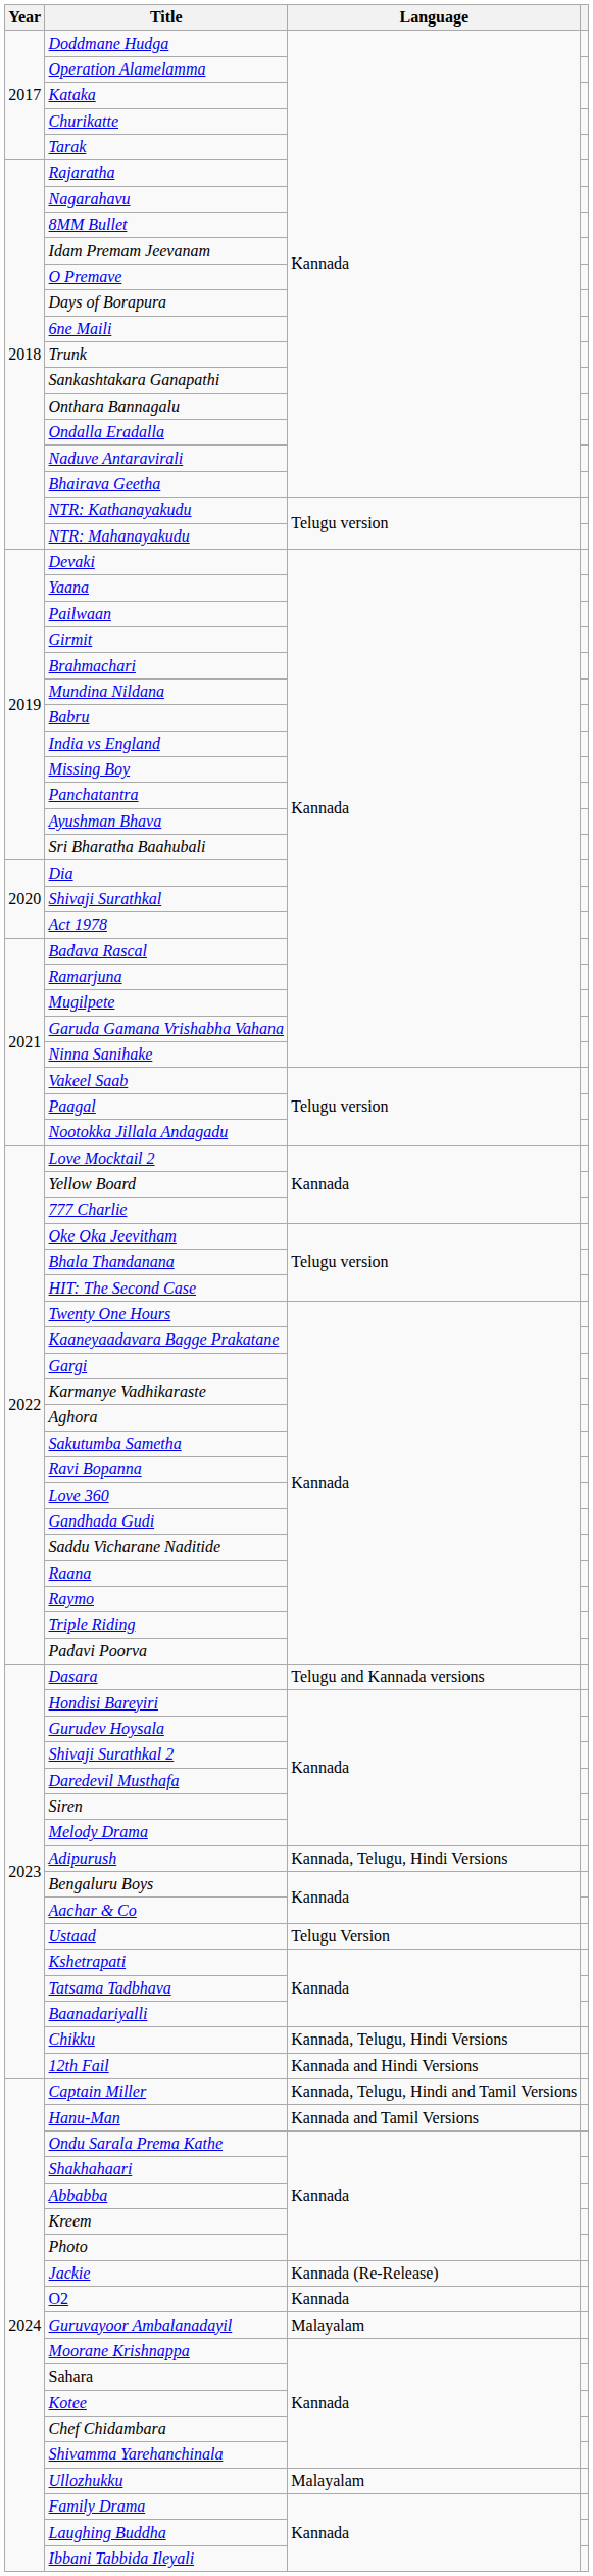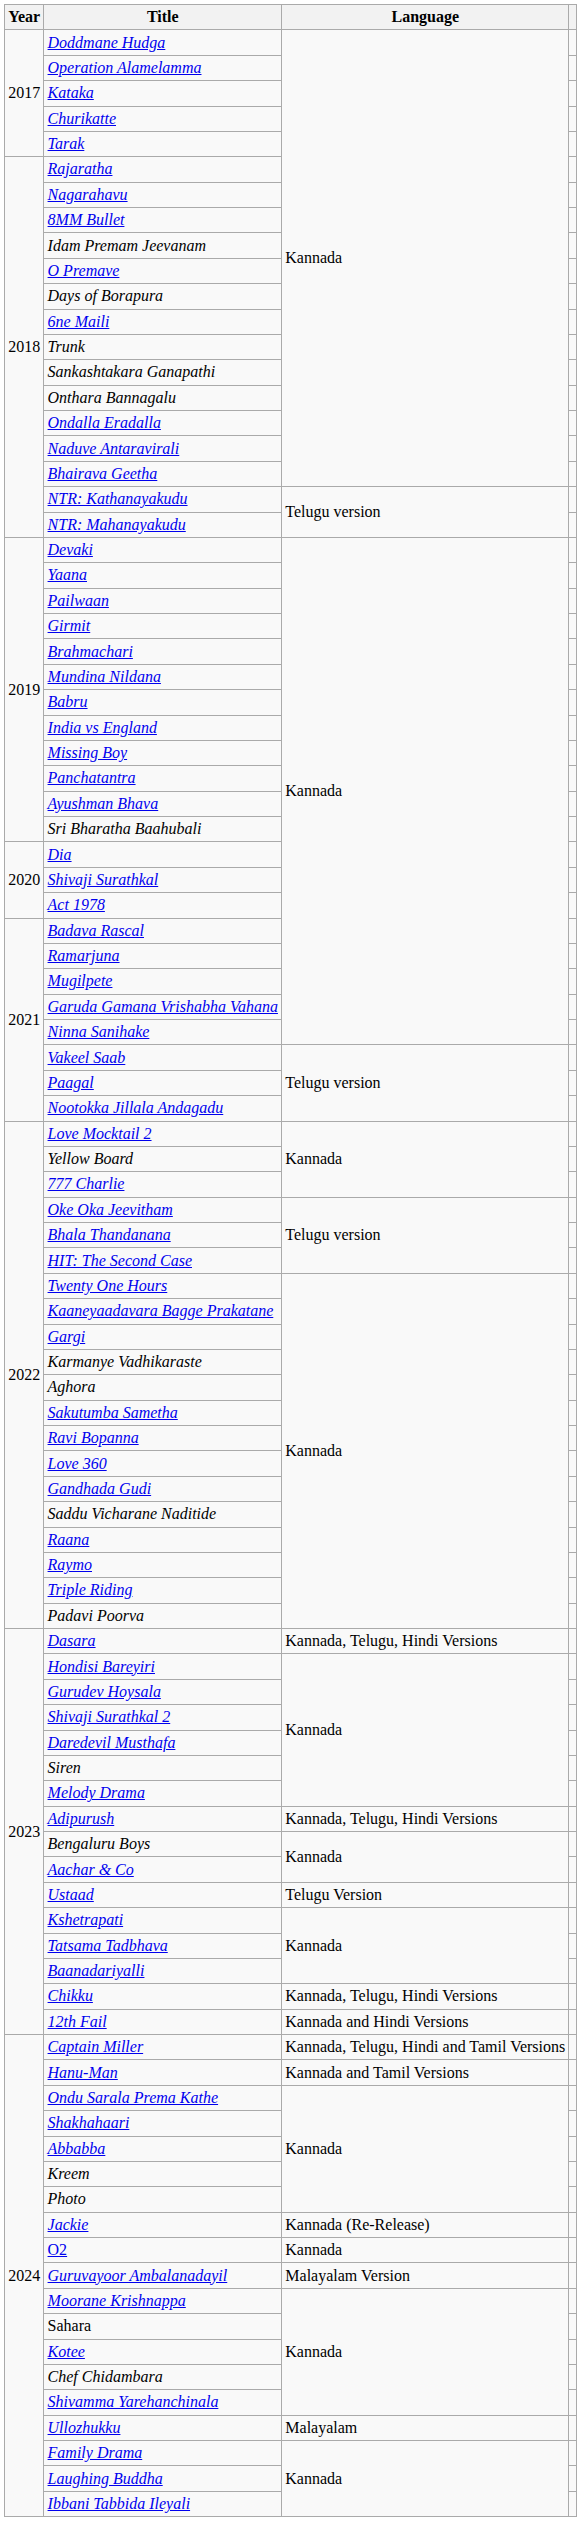 <table class="wikitable sortable">
 <tr>
 <th scope="col">Year</th>
 <th scope="col">Title</th>
 <th scope="col">Language</th>
 <th scope="col" class="unsortable"></th>
 </tr>
 <tr>
 <td rowspan="5">2017</td>
 <td><em><a href='#'>Doddmane Hudga</a></em></td>
 <td rowspan="18">Kannada</td>
 <td></td>
 </tr>
 <tr>
 <td><em><a href='#'>Operation Alamelamma</a></em></td>
 <td></td>
 </tr>
 <tr>
 <td><em><a href='#'>Kataka</a></em></td>
 <td></td>
 </tr>
 <tr>
 <td><em><a href='#'>Churikatte</a></em></td>
 <td></td>
 </tr>
 <tr>
 <td><em><a href='#'>Tarak</a></em></td>
 <td></td>
 </tr>
 <tr>
 <td rowspan="15">2018</td>
 <td><em><a href='#'>Rajaratha</a></em></td>
 <td></td>
 </tr>
 <tr>
 <td><em><a href='#'>Nagarahavu</a></em></td>
 <td></td>
 </tr>
 <tr>
 <td><em><a href='#'>8MM Bullet</a></em></td>
 <td></td>
 </tr>
 <tr>
 <td><em>Idam Premam Jeevanam</em></td>
 <td></td>
 </tr>
 <tr>
 <td><em><a href='#'>O Premave</a></em></td>
 <td></td>
 </tr>
 <tr>
 <td><em>Days of Borapura</em></td>
 <td></td>
 </tr>
 <tr>
 <td><em><a href='#'>6ne Maili</a></em></td>
 <td></td>
 </tr>
 <tr>
 <td><em>Trunk</em></td>
 <td></td>
 </tr>
 <tr>
 <td><em>Sankashtakara Ganapathi</em></td>
 <td></td>
 </tr>
 <tr>
 <td><em>Onthara Bannagalu</em></td>
 <td></td>
 </tr>
 <tr>
 <td><em><a href='#'>Ondalla Eradalla</a></em></td>
 <td></td>
 </tr>
 <tr>
 <td><em><a href='#'>Naduve Antaravirali</a></em></td>
 <td></td>
 </tr>
 <tr>
 <td><em><a href='#'>Bhairava Geetha</a></em></td>
 <td></td>
 </tr>
 <tr>
 <td><em><a href='#'>NTR: Kathanayakudu</a></em></td>
 <td rowspan="2">Telugu version</td>
 <td></td>
 </tr>
 <tr>
 <td><em><a href='#'>NTR: Mahanayakudu</a></em></td>
 <td></td>
 </tr>
 <tr>
 <td rowspan="12">2019</td>
 <td><em><a href='#'>Devaki</a></em></td>
 <td rowspan="20">Kannada</td>
 <td></td>
 </tr>
 <tr>
 <td><em><a href='#'>Yaana</a></em></td>
 <td></td>
 </tr>
 <tr>
 <td><em><a href='#'>Pailwaan</a></em></td>
 <td></td>
 </tr>
 <tr>
 <td><em><a href='#'>Girmit</a></em></td>
 <td></td>
 </tr>
 <tr>
 <td><em><a href='#'>Brahmachari</a></em></td>
 <td></td>
 </tr>
 <tr>
 <td><em><a href='#'>Mundina Nildana</a></em></td>
 <td></td>
 </tr>
 <tr>
 <td><em><a href='#'>Babru</a></em></td>
 <td></td>
 </tr>
 <tr>
 <td><em><a href='#'>India vs England</a></em></td>
 <td></td>
 </tr>
 <tr>
 <td><em><a href='#'>Missing Boy</a></em></td>
 <td></td>
 </tr>
 <tr>
 <td><em><a href='#'>Panchatantra</a></em></td>
 <td></td>
 </tr>
 <tr>
 <td><em><a href='#'>Ayushman Bhava</a></em></td>
 <td></td>
 </tr>
 <tr>
 <td><em>Sri Bharatha Baahubali</em></td>
 <td></td>
 </tr>
 <tr>
 <td rowspan="3">2020</td>
 <td><em><a href='#'>Dia</a></em></td>
 <td></td>
 </tr>
 <tr>
 <td><em><a href='#'>Shivaji Surathkal</a></em></td>
 <td></td>
 </tr>
 <tr>
 <td><em><a href='#'>Act 1978</a></em></td>
 <td></td>
 </tr>
 <tr>
 <td rowspan="8">2021</td>
 <td><em><a href='#'>Badava Rascal</a></em></td>
 <td></td>
 </tr>
 <tr>
 <td><em><a href='#'>Ramarjuna</a></em></td>
 <td></td>
 </tr>
 <tr>
 <td><em><a href='#'>Mugilpete</a></em></td>
 <td></td>
 </tr>
 <tr>
 <td><em><a href='#'>Garuda Gamana Vrishabha Vahana</a></em></td>
 <td></td>
 </tr>
 <tr>
 <td><em><a href='#'>Ninna Sanihake</a></em></td>
 <td></td>
 </tr>
 <tr>
 <td><em><a href='#'>Vakeel Saab</a></em></td>
 <td rowspan="3">Telugu version</td>
 <td></td>
 </tr>
 <tr>
 <td><em><a href='#'>Paagal</a></em></td>
 <td></td>
 </tr>
 <tr>
 <td><em><a href='#'>Nootokka Jillala Andagadu</a></em></td>
 <td></td>
 </tr>
 <tr>
 <td rowspan="20">2022</td>
 <td><em><a href='#'>Love Mocktail 2</a></em></td>
 <td rowspan="3">Kannada</td>
 <td></td>
 </tr>
 <tr>
 <td><em>Yellow Board</em></td>
 <td></td>
 </tr>
 <tr>
 <td><em><a href='#'>777 Charlie</a></em></td>
 <td></td>
 </tr>
 <tr>
 <td><em><a href='#'>Oke Oka Jeevitham</a></em></td>
 <td rowspan="3">Telugu version</td>
 <td></td>
 </tr>
 <tr>
 <td><em><a href='#'>Bhala Thandanana</a></em></td>
 <td></td>
 </tr>
 <tr>
 <td><em><a href='#'>HIT: The Second Case</a></em></td>
 <td></td>
 </tr>
 <tr>
 <td><em><a href='#'>Twenty One Hours</a></em></td>
 <td rowspan="14">Kannada</td>
 <td></td>
 </tr>
 <tr>
 <td><em><a href='#'>Kaaneyaadavara Bagge Prakatane</a></em></td>
 <td></td>
 </tr>
 <tr>
 <td><em><a href='#'>Gargi</a></em></td>
 <td></td>
 </tr>
 <tr>
 <td><em>Karmanye Vadhikaraste</em></td>
 <td></td>
 </tr>
 <tr>
 <td><em>Aghora</em></td>
 <td></td>
 </tr>
 <tr>
 <td><em><a href='#'>Sakutumba Sametha</a></em></td>
 <td></td>
 </tr>
 <tr>
 <td><em><a href='#'>Ravi Bopanna</a></em></td>
 <td></td>
 </tr>
 <tr>
 <td><em><a href='#'>Love 360</a></em></td>
 <td></td>
 </tr>
 <tr>
 <td><em><a href='#'>Gandhada Gudi</a></em></td>
 <td></td>
 </tr>
 <tr>
 <td><em>Saddu Vicharane Naditide</em></td>
 <td></td>
 </tr>
 <tr>
 <td><em><a href='#'>Raana</a></em></td>
 <td></td>
 </tr>
 <tr>
 <td><em><a href='#'>Raymo</a></em></td>
 <td></td>
 </tr>
 <tr>
 <td><em><a href='#'>Triple Riding</a></em></td>
 <td></td>
 </tr>
 <tr>
 <td><em>Padavi Poorva</em></td>
 <td></td>
 </tr>
 <tr>
 <td rowspan="16">2023</td>
 <td><em><a href='#'>Dasara</a></em></td>
-<td>Telugu and Kannada versions</td>
+<td>Kannada, Telugu, Hindi Versions</td>
 <td></td>
 </tr>
 <tr>
 <td><em><a href='#'>Hondisi Bareyiri</a></em></td>
 <td rowspan="6">Kannada</td>
 <td></td>
 </tr>
 <tr>
 <td><em><a href='#'>Gurudev Hoysala</a></em></td>
 <td></td>
 </tr>
 <tr>
 <td><em><a href='#'>Shivaji Surathkal 2</a></em></td>
 <td></td>
 </tr>
 <tr>
 <td><em><a href='#'>Daredevil Musthafa</a></em></td>
 <td></td>
 </tr>
 <tr>
 <td><em>Siren</em></td>
 <td></td>
 </tr>
 <tr>
 <td><em><a href='#'>Melody Drama</a></em></td>
 <td></td>
 </tr>
 <tr>
 <td><em><a href='#'>Adipurush</a></em></td>
 <td>Kannada, Telugu, Hindi Versions</td>
 <td></td>
 </tr>
 <tr>
 <td><em>Bengaluru Boys</em></td>
 <td rowspan="2">Kannada</td>
 <td></td>
 </tr>
 <tr>
 <td><em><a href='#'>Aachar & Co</a></em></td>
 <td></td>
 </tr>
 <tr>
 <td><em><a href='#'>Ustaad</a></em></td>
 <td>Telugu Version</td>
 <td></td>
 </tr>
 <tr>
 <td><em><a href='#'>Kshetrapati</a></em></td>
 <td rowspan="3">Kannada</td>
 <td></td>
 </tr>
 <tr>
 <td><em><a href='#'>Tatsama Tadbhava</a></em></td>
 <td></td>
 </tr>
 <tr>
 <td><em><a href='#'>Baanadariyalli</a></em></td>
 <td></td>
 </tr>
 <tr>
 <td><em><a href='#'>Chikku</a></em></td>
 <td>Kannada, Telugu, Hindi Versions</td>
 <td></td>
 </tr>
 <tr>
 <td><em><a href='#'>12th Fail</a></em></td>
 <td>Kannada and Hindi Versions</td>
 <td></td>
 </tr>
 <tr>
 <td rowspan="19">2024</td>
 <td><em><a href='#'>Captain Miller</a></em></td>
 <td>Kannada, Telugu, Hindi and Tamil Versions</td>
 <td></td>
 </tr>
 <tr>
 <td><em><a href='#'>Hanu-Man</a></em></td>
 <td>Kannada and Tamil Versions</td>
 <td></td>
 </tr>
 <tr>
 <td><em><a href='#'>Ondu Sarala Prema Kathe</a></em></td>
 <td rowspan="5">Kannada</td>
 <td></td>
 </tr>
 <tr>
 <td><em><a href='#'>Shakhahaari</a></em></td>
 <td></td>
 </tr>
 <tr>
 <td><em><a href='#'>Abbabba</a></em></td>
 <td></td>
 </tr>
 <tr>
 <td><em>Kreem</em></td>
 <td></td>
 </tr>
 <tr>
 <td><em>Photo</em></td>
 <td></td>
 </tr>
 <tr>
 <td><em><a href='#'>Jackie</a></em></td>
 <td>Kannada (Re-Release)</td>
 <td></td>
 </tr>
 <tr>
 <td><a href='#'>O2</a></td>
 <td>Kannada</td>
 <td></td>
 </tr>
 <tr>
 <td><em><a href='#'>Guruvayoor Ambalanadayil</a></em></td>
-<td>Malayalam</td>
+<td>Malayalam Version</td>
 <td></td>
 </tr>
 <tr>
 <td><em><a href='#'>Moorane Krishnappa</a></em></td>
 <td rowspan="5">Kannada</td>
 <td></td>
 </tr>
 <tr>
 <td>Sahara</td>
 <td></td>
 </tr>
 <tr>
 <td><em><a href='#'>Kotee</a></em></td>
 <td></td>
 </tr>
 <tr>
 <td><em>Chef Chidambara</em></td>
 <td></td>
 </tr>
 <tr>
 <td><em><a href='#'>Shivamma Yarehanchinala</a></em></td>
 <td></td>
 </tr>
 <tr>
 <td><em><a href='#'>Ullozhukku</a></em></td>
 <td>Malayalam</td>
 <td></td>
 </tr>
 <tr>
 <td><em><a href='#'>Family Drama</a></em></td>
 <td rowspan="3">Kannada</td>
 <td></td>
 </tr>
 <tr>
 <td><em><a href='#'>Laughing Buddha</a></em></td>
 <td></td>
 </tr>
 <tr>
 <td><em><a href='#'>Ibbani Tabbida Ileyali</a></em></td>
 <td></td>
 </tr>
 </table>
